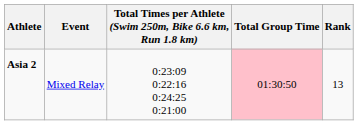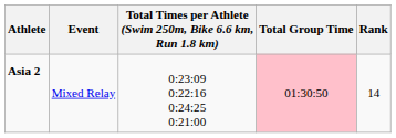 <table class="wikitable" style="font-size:90%;">
 <tr>
 <th>Athlete</th>
 <th>Event</th>
 <th>Total Times per Athlete <br> <em>(Swim 250m, Bike 6.6 km, <br> Run 1.8 km)</em></th>
 <th>Total Group Time</th>
 <th>Rank</th>
 </tr>
 <tr align=center>
 <td align=left><strong>Asia 2</strong><br><br><br><br></td>
 <td align=left><a href='#'>Mixed Relay</a></td>
 <td><br>0:23:09<br>0:22:16<br>0:24:25<br>0:21:00</td>
 <td style="background: pink;">01:30:50</td>
-<td>13</td>
+<td>14</td>
 </tr>
 </table>
